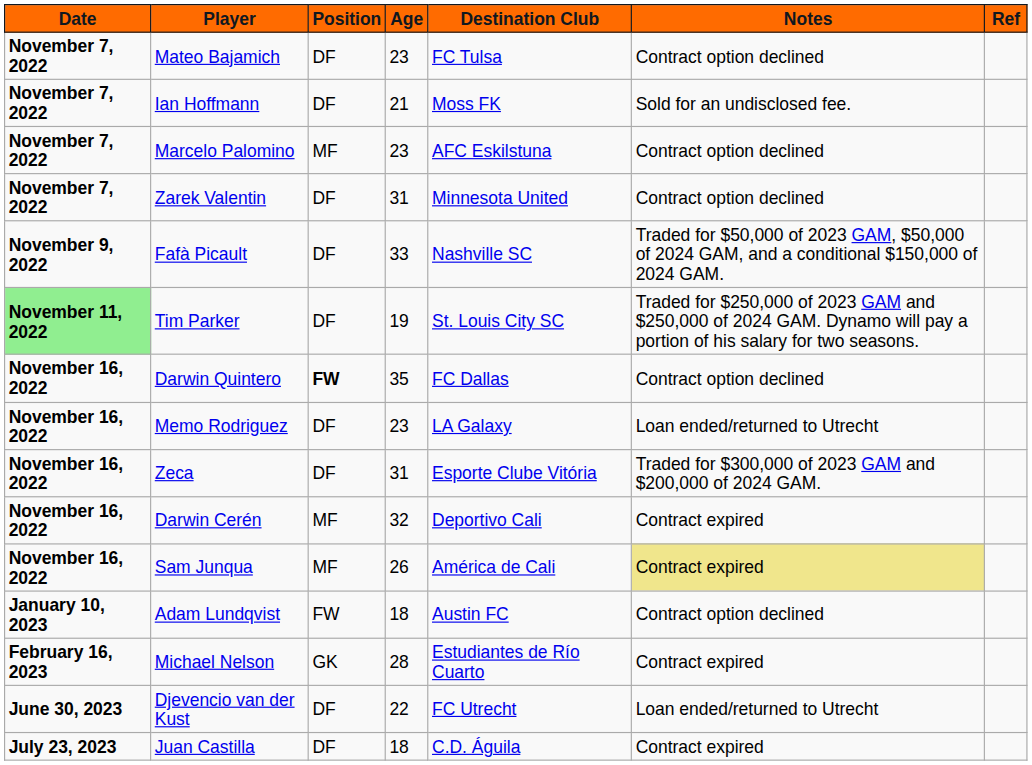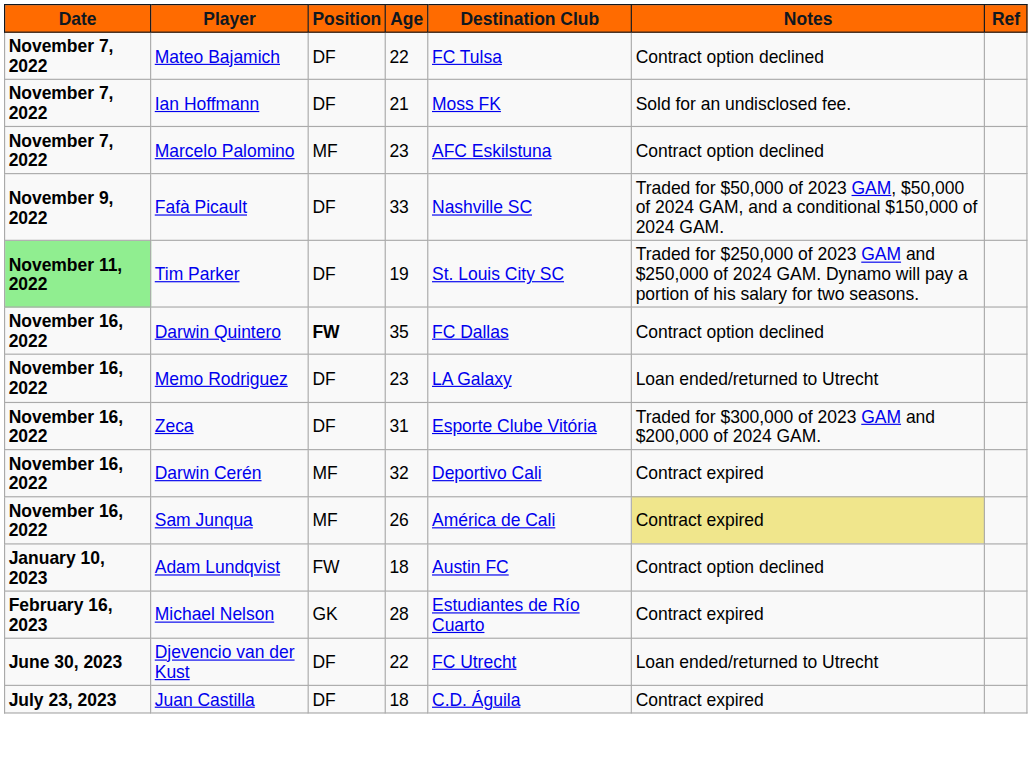 <table class="wikitable" style="text-align:left; font-size:95%;">
 <tr>
 <th style="background:#FF6B00; color:#101820; border:1px solid #101820; width:120px;">Date</th>
 <th style="background:#FF6B00; color:#101820; border:1px solid #101820; width:130px;">Player</th>
 <th style="background:#FF6B00; color:#101820; border:1px solid #101820; width:50px;">Position</th>
 <th style="background:#FF6B00; color:#101820; border:1px solid #101820; width:30px;">Age</th>
 <th style="background:#FF6B00; color:#101820; border:1px solid #101820; width:170px;">Destination Club</th>
 <th style="background:#FF6B00; color:#101820; border:1px solid #101820; width:300px;">Notes</th>
 <th style="background:#FF6B00; color:#101820; border:1px solid #101820; width:30px;">Ref</th>
 </tr>
 <tr>
 <td><strong>November 7, 2022</strong></td>
 <td> <a href='#'>Mateo Bajamich</a></td>
 <td>DF</td>
-<td>23</td>
+<td>22</td>
 <td> <a href='#'>FC Tulsa</a></td>
 <td>Contract option declined</td>
 <td></td>
 </tr>
 <tr>
 <td><strong>November 7, 2022</strong></td>
 <td> <a href='#'>Ian Hoffmann</a></td>
 <td>DF</td>
 <td>21</td>
 <td> <a href='#'>Moss FK</a></td>
 <td>Sold for an undisclosed fee.</td>
 <td></td>
 </tr>
 <tr>
 <td><strong>November 7, 2022</strong></td>
 <td> <a href='#'>Marcelo Palomino</a></td>
 <td>MF</td>
 <td>23</td>
 <td> <a href='#'>AFC Eskilstuna</a></td>
-<td>Contract option declined</td>
-<td></td>
-</tr>
-<tr>
-<td><strong>November 7, 2022</strong></td>
-<td> <a href='#'>Zarek Valentin</a></td>
-<td>DF</td>
-<td>31</td>
-<td> <a href='#'>Minnesota United</a></td>
 <td>Contract option declined</td>
 <td></td>
 </tr>
 <tr>
 <td><strong>November 9, 2022</strong></td>
 <td> <a href='#'>Fafà Picault</a></td>
 <td>DF</td>
 <td>33</td>
 <td> <a href='#'>Nashville SC</a></td>
 <td>Traded for $50,000 of 2023 <a href='#'>GAM</a>, $50,000 of 2024 GAM, and a conditional $150,000 of 2024 GAM.</td>
 <td></td>
 </tr>
 <tr>
 <td style="background: lightgreen;"><strong>November 11, 2022</strong></td>
 <td> <a href='#'>Tim Parker</a></td>
 <td>DF</td>
 <td>19</td>
 <td> <a href='#'>St. Louis City SC</a></td>
 <td>Traded for $250,000 of 2023 <a href='#'>GAM</a> and $250,000 of 2024 GAM. Dynamo will pay a portion of his salary for two seasons.</td>
 <td></td>
 </tr>
 <tr>
 <td><strong>November 16, 2022</strong></td>
 <td> <a href='#'>Darwin Quintero</a></td>
 <td><strong>FW</strong></td>
 <td>35</td>
 <td> <a href='#'>FC Dallas</a></td>
 <td>Contract option declined</td>
 <td></td>
 </tr>
 <tr>
 <td><strong>November 16, 2022</strong></td>
 <td> <a href='#'>Memo Rodriguez</a></td>
 <td>DF</td>
 <td>23</td>
 <td> <a href='#'>LA Galaxy</a></td>
 <td>Loan ended/returned to Utrecht</td>
 <td></td>
 </tr>
 <tr>
 <td><strong>November 16, 2022</strong></td>
 <td> <a href='#'>Zeca</a></td>
 <td>DF</td>
 <td>31</td>
 <td> <a href='#'>Esporte Clube Vitória</a></td>
 <td>Traded for $300,000 of 2023 <a href='#'>GAM</a> and $200,000 of 2024 GAM.</td>
 <td></td>
 </tr>
 <tr>
 <td><strong>November 16, 2022</strong></td>
 <td> <a href='#'>Darwin Cerén</a></td>
 <td>MF</td>
 <td>32</td>
 <td> <a href='#'>Deportivo Cali</a></td>
 <td>Contract expired</td>
 <td></td>
 </tr>
 <tr>
 <td><strong>November 16, 2022</strong></td>
 <td> <a href='#'>Sam Junqua</a></td>
 <td>MF</td>
 <td>26</td>
 <td> <a href='#'>América de Cali</a></td>
 <td style="background: khaki;">Contract expired</td>
 <td></td>
 </tr>
 <tr>
 <td><strong>January 10, 2023</strong></td>
 <td> <a href='#'>Adam Lundqvist</a></td>
 <td>FW</td>
 <td>18</td>
 <td> <a href='#'>Austin FC</a></td>
 <td>Contract option declined</td>
 <td></td>
 </tr>
 <tr>
 <td><strong>February 16, 2023</strong></td>
 <td> <a href='#'>Michael Nelson</a></td>
 <td>GK</td>
 <td>28</td>
 <td> <a href='#'>Estudiantes de Río Cuarto</a></td>
 <td>Contract expired</td>
 <td></td>
 </tr>
 <tr>
 <td><strong>June 30, 2023</strong></td>
 <td> <a href='#'>Djevencio van der Kust</a></td>
 <td>DF</td>
 <td>22</td>
 <td> <a href='#'>FC Utrecht</a></td>
 <td>Loan ended/returned to Utrecht</td>
 <td></td>
 </tr>
 <tr>
 <td><strong>July 23, 2023</strong></td>
 <td> <a href='#'>Juan Castilla</a></td>
 <td>DF</td>
 <td>18</td>
 <td> <a href='#'>C.D. Águila</a></td>
 <td>Contract expired</td>
 <td></td>
 </tr>
 </table>
